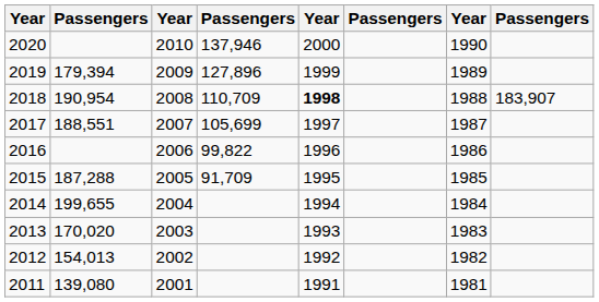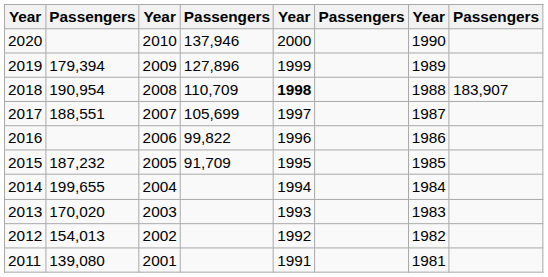 <table class="wikitable" style="font-size: 95%">
 <tr>
 <th>Year</th>
 <th>Passengers</th>
 <th>Year</th>
 <th>Passengers</th>
 <th>Year</th>
 <th>Passengers</th>
 <th>Year</th>
 <th>Passengers</th>
 </tr>
 <tr>
 <td>2020</td>
 <td></td>
 <td>2010</td>
 <td>137,946</td>
 <td>2000</td>
 <td></td>
 <td>1990</td>
 <td></td>
 </tr>
 <tr>
 <td>2019</td>
 <td>179,394</td>
 <td>2009</td>
 <td>127,896</td>
 <td>1999</td>
 <td></td>
 <td>1989</td>
 <td></td>
 </tr>
 <tr>
 <td>2018</td>
 <td>190,954</td>
 <td>2008</td>
 <td>110,709</td>
 <td><strong>1998</strong></td>
 <td></td>
 <td>1988</td>
 <td>183,907</td>
 </tr>
 <tr>
 <td>2017</td>
 <td>188,551</td>
 <td>2007</td>
 <td>105,699</td>
 <td>1997</td>
 <td></td>
 <td>1987</td>
 <td></td>
 </tr>
 <tr>
 <td>2016</td>
 <td></td>
 <td>2006</td>
 <td>99,822</td>
 <td>1996</td>
 <td></td>
 <td>1986</td>
 <td></td>
 </tr>
 <tr>
 <td>2015</td>
-<td>187,288</td>
+<td>187,232</td>
 <td>2005</td>
 <td>91,709</td>
 <td>1995</td>
 <td></td>
 <td>1985</td>
 <td></td>
 </tr>
 <tr>
 <td>2014</td>
 <td>199,655</td>
 <td>2004</td>
 <td></td>
 <td>1994</td>
 <td></td>
 <td>1984</td>
 <td></td>
 </tr>
 <tr>
 <td>2013</td>
 <td>170,020</td>
 <td>2003</td>
 <td></td>
 <td>1993</td>
 <td></td>
 <td>1983</td>
 <td></td>
 </tr>
 <tr>
 <td>2012</td>
 <td>154,013</td>
 <td>2002</td>
 <td></td>
 <td>1992</td>
 <td></td>
 <td>1982</td>
 <td></td>
 </tr>
 <tr>
 <td>2011</td>
 <td>139,080</td>
 <td>2001</td>
 <td></td>
 <td>1991</td>
 <td></td>
 <td>1981</td>
 <td></td>
 </tr>
 </table>
